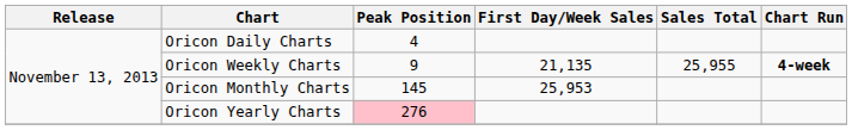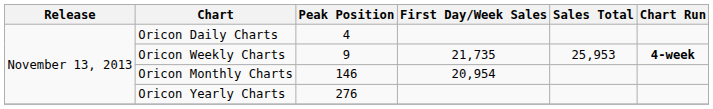 <table class="wikitable">
 <tr>
 <th>Release</th>
 <th>Chart</th>
 <th>Peak Position</th>
 <th>First Day/Week Sales</th>
 <th>Sales Total</th>
 <th>Chart Run</th>
 </tr>
 <tr>
 <td rowspan="4">November 13, 2013</td>
 <td>Oricon Daily Charts</td>
 <td align="center">4</td>
 <td align="center"></td>
 <td></td>
 <td></td>
 </tr>
 <tr>
 <td>Oricon Weekly Charts</td>
 <td align="center">9</td>
-<td align="center">21,135</td>
-<td align="center">25,955</td>
+<td align="center">21,735</td>
+<td align="center">25,953</td>
 <td align="center"><strong>4-week</strong></td>
 </tr>
 <tr>
 <td>Oricon Monthly Charts</td>
-<td align="center">145</td>
-<td align="center">25,953</td>
+<td align="center">146</td>
+<td align="center">20,954</td>
 <td></td>
 <td></td>
 </tr>
 <tr>
 <td>Oricon Yearly Charts</td>
-<td align="center" style="background: pink;">276</td>
+<td align="center">276</td>
 <td></td>
 <td></td>
 <td></td>
 </tr>
 <tr>
 </tr>
 </table>
